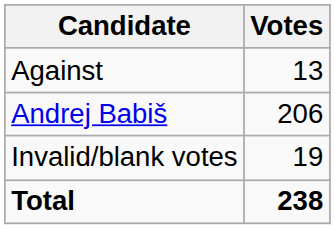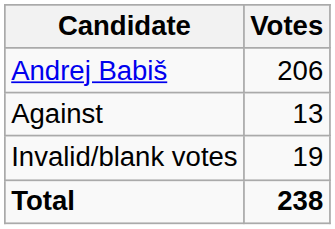 <table class=wikitable style=text-align:right>
 <tr>
 <th>Candidate</th>
 <th>Votes</th>
 </tr>
 <tr>
+<td align=left><a href='#'>Andrej Babiš</a></td>
+<td>206</td>
+</tr>
+<tr>
 <td align=left>Against</td>
 <td>13</td>
-</tr>
-<tr>
-<td align=left><a href='#'>Andrej Babiš</a></td>
-<td>206</td>
 </tr>
 <tr>
 <td align=left>Invalid/blank votes</td>
 <td>19</td>
 </tr>
 <tr>
 <td align=left><strong>Total</strong></td>
 <td><strong>238</strong></td>
 </tr>
 </table>
